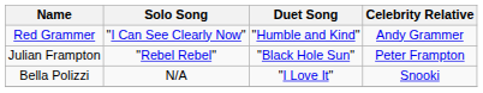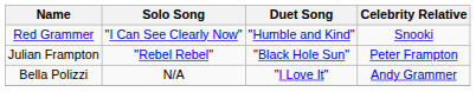 <table class="wikitable" style="text-align:center;">
 <tr>
 <th>Name<br></th>
 <th>Solo Song<br></th>
 <th>Duet Song<br></th>
 <th>Celebrity Relative<br></th>
 </tr>
 <tr>
 <td><a href='#'>Red Grammer</a></td>
 <td>"<a href='#'>I Can See Clearly Now</a>"<br></td>
 <td>"<a href='#'>Humble and Kind</a>"<br></td>
-<td><a href='#'>Andy Grammer</a><br></td>
+<td><a href='#'>Snooki</a><br></td>
 </tr>
 <tr>
 <td>Julian Frampton</td>
 <td>"<a href='#'>Rebel Rebel</a>"<br></td>
 <td>"<a href='#'>Black Hole Sun</a>"<br></td>
 <td><a href='#'>Peter Frampton</a><br></td>
 </tr>
 <tr>
 <td>Bella Polizzi</td>
 <td>N/A</td>
 <td>"<a href='#'>I Love It</a>"<br></td>
-<td><a href='#'>Snooki</a><br></td>
+<td><a href='#'>Andy Grammer</a><br></td>
 </tr>
 <tr>
 </tr>
 </table>
